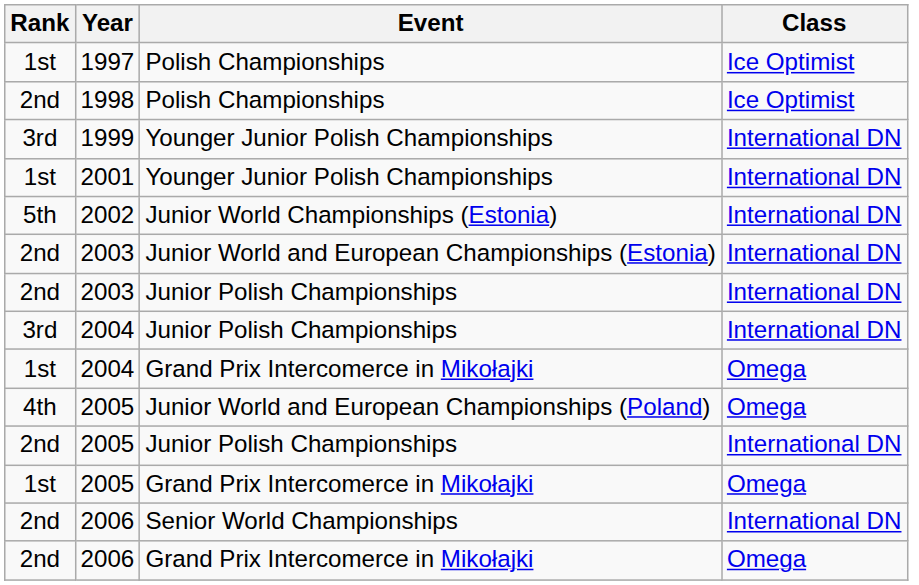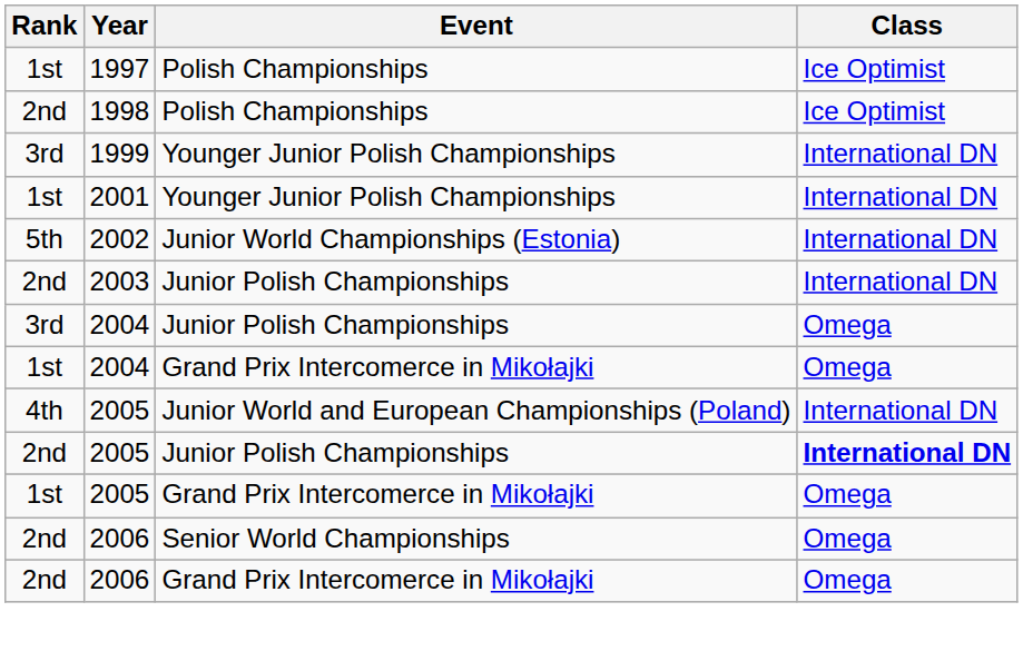 <table class="wikitable sortable">
 <tr>
 <th align = center>Rank</th>
 <th align = center>Year</th>
 <th>Event</th>
 <th>Class</th>
 </tr>
 <tr>
 <td align = center>1st</td>
 <td align = center>1997</td>
 <td>Polish Championships</td>
 <td><a href='#'>Ice Optimist</a></td>
 </tr>
 <tr>
 <td align = center>2nd</td>
 <td align = center>1998</td>
 <td>Polish Championships</td>
 <td><a href='#'>Ice Optimist</a></td>
 </tr>
 <tr>
 <td align = center>3rd</td>
 <td align = center>1999</td>
 <td>Younger Junior Polish Championships</td>
 <td><a href='#'>International DN</a></td>
 </tr>
 <tr>
 <td align = center>1st</td>
 <td align = center>2001</td>
 <td>Younger Junior Polish Championships</td>
 <td><a href='#'>International DN</a></td>
 </tr>
 <tr>
 <td align = center>5th</td>
 <td align = center>2002</td>
 <td>Junior World Championships (<a href='#'>Estonia</a>)</td>
 <td><a href='#'>International DN</a></td>
 </tr>
 <tr>
 <td align = center>2nd</td>
 <td align = center>2003</td>
-<td>Junior World and European Championships (<a href='#'>Estonia</a>)</td>
-<td><a href='#'>International DN</a></td>
-</tr>
-<tr>
-<td align = center>2nd</td>
-<td align = center>2003</td>
 <td>Junior Polish Championships</td>
 <td><a href='#'>International DN</a></td>
 </tr>
 <tr>
 <td align = center>3rd</td>
 <td align = center>2004</td>
 <td>Junior Polish Championships</td>
-<td><a href='#'>International DN</a></td>
+<td><a href='#'>Omega</a></td>
 </tr>
 <tr>
 <td align = center>1st</td>
 <td align = center>2004</td>
 <td>Grand Prix Intercomerce in <a href='#'>Mikołajki</a></td>
 <td><a href='#'>Omega</a></td>
 </tr>
 <tr>
 <td align = center>4th</td>
 <td align = center>2005</td>
 <td>Junior World and European Championships (<a href='#'>Poland</a>)</td>
-<td><a href='#'>Omega</a></td>
+<td><a href='#'>International DN</a></td>
 </tr>
 <tr>
 <td align = center>2nd</td>
 <td align = center>2005</td>
 <td>Junior Polish Championships</td>
-<td><a href='#'>International DN</a></td>
+<td><strong><a href='#'>International DN</a></strong></td>
 </tr>
 <tr>
 <td align = center>1st</td>
 <td align = center>2005</td>
 <td>Grand Prix Intercomerce in <a href='#'>Mikołajki</a></td>
 <td><a href='#'>Omega</a></td>
 </tr>
 <tr>
 <td align = center>2nd</td>
 <td align = center>2006</td>
 <td>Senior World Championships</td>
-<td><a href='#'>International DN</a></td>
+<td><a href='#'>Omega</a></td>
 </tr>
 <tr>
 <td align = center>2nd</td>
 <td align = center>2006</td>
 <td>Grand Prix Intercomerce in <a href='#'>Mikołajki</a></td>
 <td><a href='#'>Omega</a></td>
 </tr>
 </table>
